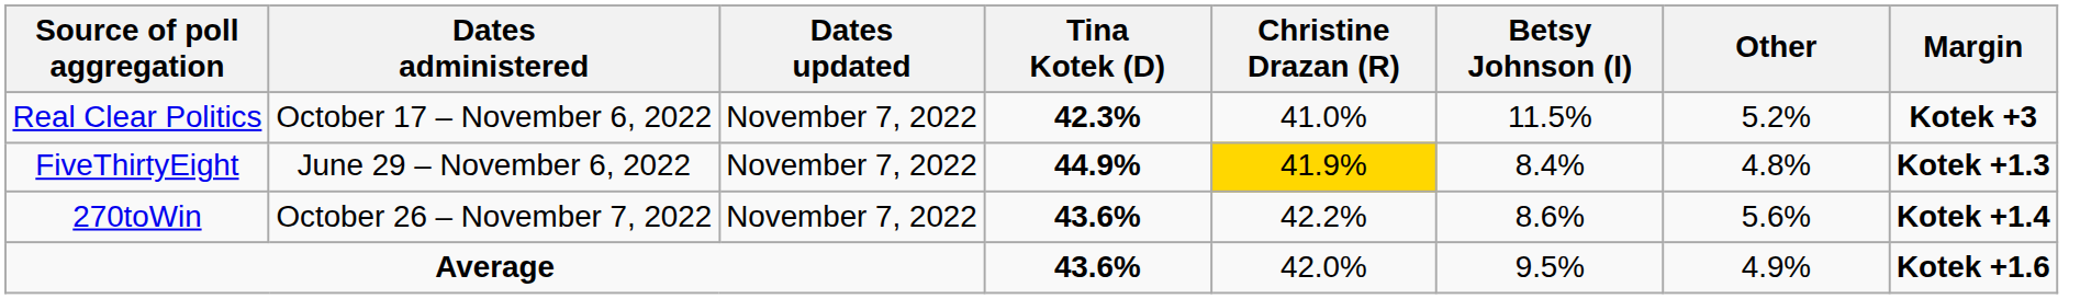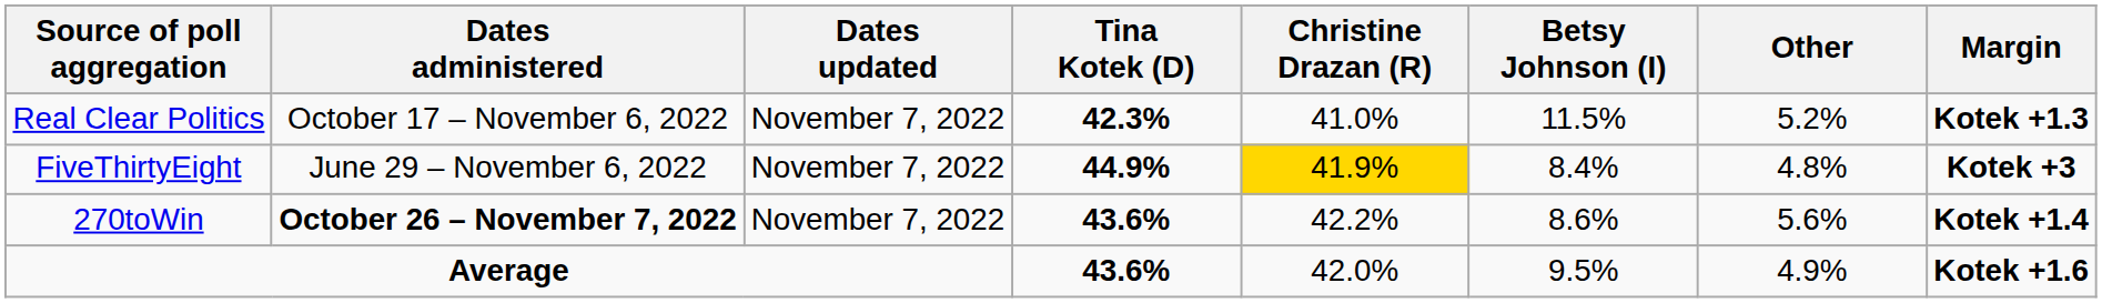 <table class="wikitable sortable" style="text-align:center;font-size:90%;line-height:17px">
 <tr>
 <th>Source of poll<br>aggregation</th>
 <th>Dates<br>administered</th>
 <th>Dates<br>updated</th>
 <th style="width:100px;">Tina<br>Kotek (D)</th>
 <th style="width:100px;">Christine<br>Drazan (R)</th>
 <th style="width:100px;">Betsy<br>Johnson (I)</th>
 <th style="width:100px;">Other<br></th>
 <th>Margin</th>
 </tr>
 <tr>
 <td><a href='#'>Real Clear Politics</a></td>
 <td>October 17 – November 6, 2022</td>
 <td>November 7, 2022</td>
 <td><strong>42.3%</strong></td>
 <td>41.0%</td>
 <td>11.5%</td>
 <td>5.2%</td>
-<td><strong>Kotek +3</strong></td>
+<td><strong>Kotek +1.3</strong></td>
 </tr>
 <tr>
 <td><a href='#'>FiveThirtyEight</a></td>
 <td>June 29 – November 6, 2022</td>
 <td>November 7, 2022</td>
 <td><strong>44.9%</strong></td>
 <td style="background: gold;">41.9%</td>
 <td>8.4%</td>
 <td>4.8%</td>
-<td><strong>Kotek +1.3</strong></td>
+<td><strong>Kotek +3</strong></td>
 </tr>
 <tr>
 <td><a href='#'>270toWin</a></td>
-<td>October 26 – November 7, 2022</td>
+<td><strong>October 26 – November 7, 2022</strong></td>
 <td>November 7, 2022</td>
 <td><strong>43.6%</strong></td>
 <td>42.2%</td>
 <td>8.6%</td>
 <td>5.6%</td>
 <td><strong>Kotek +1.4</strong></td>
 </tr>
 <tr>
 <td colspan="3"><strong>Average</strong></td>
 <td><strong>43.6%</strong></td>
 <td>42.0%</td>
 <td>9.5%</td>
 <td>4.9%</td>
 <td><strong>Kotek +1.6</strong></td>
 </tr>
 </table>
